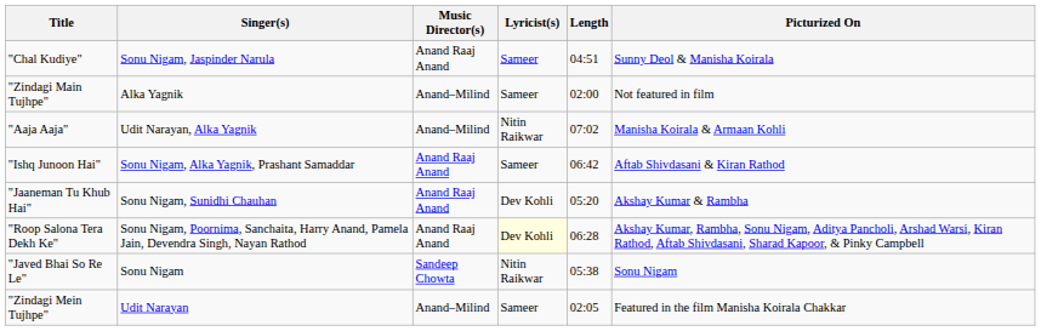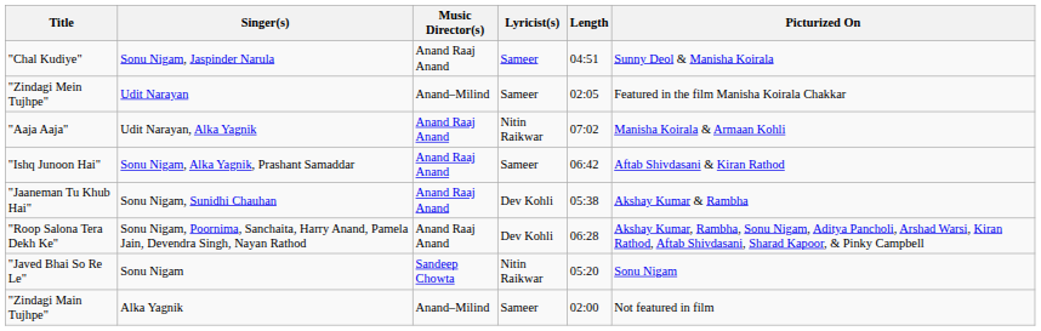 <table class="wikitable sortable static-row-numbers static-row-header-hash" style="font-size:95%;">
 <tr>
 <th>Title</th>
 <th>Singer(s)</th>
 <th>Music Director(s)</th>
 <th>Lyricist(s)</th>
 <th>Length</th>
 <th>Picturized On</th>
 </tr>
 <tr>
 <td>"Chal Kudiye"</td>
 <td><a href='#'>Sonu Nigam</a>, <a href='#'>Jaspinder Narula</a></td>
 <td>Anand Raaj Anand</td>
 <td><a href='#'>Sameer</a></td>
 <td>04:51</td>
 <td><a href='#'>Sunny Deol</a> & <a href='#'>Manisha Koirala</a></td>
 </tr>
 <tr>
-<td>"Zindagi Main Tujhpe"</td>
-<td>Alka Yagnik</td>
+<td>"Zindagi Mein Tujhpe"</td>
+<td><a href='#'>Udit Narayan</a></td>
 <td>Anand–Milind</td>
 <td>Sameer</td>
-<td>02:00</td>
-<td>Not featured in film</td>
+<td>02:05</td>
+<td>Featured in the film Manisha Koirala Chakkar</td>
 </tr>
 <tr>
 <td>"Aaja Aaja"</td>
 <td>Udit Narayan, <a href='#'>Alka Yagnik</a></td>
-<td>Anand–Milind</td>
+<td><a href='#'>Anand Raaj Anand</a></td>
 <td>Nitin Raikwar</td>
 <td>07:02</td>
 <td><a href='#'>Manisha Koirala</a> & <a href='#'>Armaan Kohli</a></td>
 </tr>
 <tr>
 <td>"Ishq Junoon Hai"</td>
 <td><a href='#'>Sonu Nigam</a>, <a href='#'>Alka Yagnik</a>, Prashant Samaddar</td>
 <td><a href='#'>Anand Raaj Anand</a></td>
 <td>Sameer</td>
 <td>06:42</td>
 <td><a href='#'>Aftab Shivdasani</a> & <a href='#'>Kiran Rathod</a></td>
 </tr>
 <tr>
 <td>"Jaaneman Tu Khub Hai"</td>
 <td>Sonu Nigam, <a href='#'>Sunidhi Chauhan</a></td>
 <td><a href='#'>Anand Raaj Anand</a></td>
 <td>Dev Kohli</td>
-<td>05:20</td>
+<td>05:38</td>
 <td><a href='#'>Akshay Kumar</a> & <a href='#'>Rambha</a></td>
 </tr>
 <tr>
 <td>"Roop Salona Tera Dekh Ke"</td>
 <td>Sonu Nigam, <a href='#'>Poornima</a>, Sanchaita, Harry Anand, Pamela Jain, Devendra Singh, Nayan Rathod</td>
 <td>Anand Raaj Anand</td>
-<td style="background: lightyellow;">Dev Kohli</td>
+<td>Dev Kohli</td>
 <td>06:28</td>
 <td><a href='#'>Akshay Kumar</a>, <a href='#'>Rambha</a>, <a href='#'>Sonu Nigam</a>, <a href='#'>Aditya Pancholi</a>, <a href='#'>Arshad Warsi</a>, <a href='#'>Kiran Rathod</a>, <a href='#'>Aftab Shivdasani</a>, <a href='#'>Sharad Kapoor</a>, & Pinky Campbell</td>
 </tr>
 <tr>
 <td>"Javed Bhai So Re Le"</td>
 <td>Sonu Nigam</td>
 <td><a href='#'>Sandeep Chowta</a></td>
 <td>Nitin Raikwar</td>
-<td>05:38</td>
+<td>05:20</td>
 <td><a href='#'>Sonu Nigam</a></td>
 </tr>
 <tr>
-<td>"Zindagi Mein Tujhpe"</td>
-<td><a href='#'>Udit Narayan</a></td>
+<td>"Zindagi Main Tujhpe"</td>
+<td>Alka Yagnik</td>
 <td>Anand–Milind</td>
 <td>Sameer</td>
-<td>02:05</td>
-<td>Featured in the film Manisha Koirala Chakkar</td>
+<td>02:00</td>
+<td>Not featured in film</td>
 </tr>
 </table>
